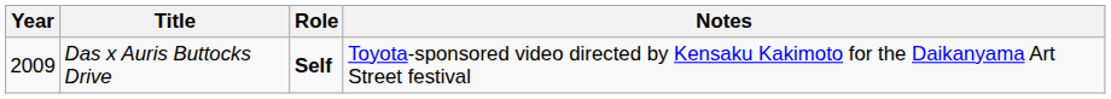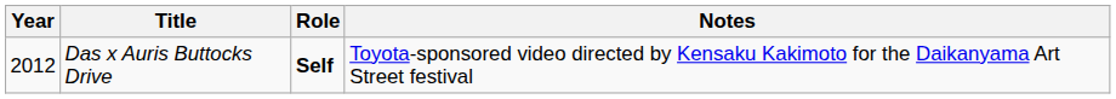 <table class="wikitable sortable">
 <tr>
 <th>Year</th>
 <th>Title</th>
 <th>Role</th>
 <th>Notes</th>
 </tr>
 <tr>
-<td>2009</td>
+<td>2012</td>
 <td><em>Das x Auris Buttocks Drive</em></td>
 <td><strong>Self</strong></td>
 <td><a href='#'>Toyota</a>-sponsored video directed by <a href='#'>Kensaku Kakimoto</a> for the <a href='#'>Daikanyama</a> Art Street festival</td>
 </tr>
 </table>
